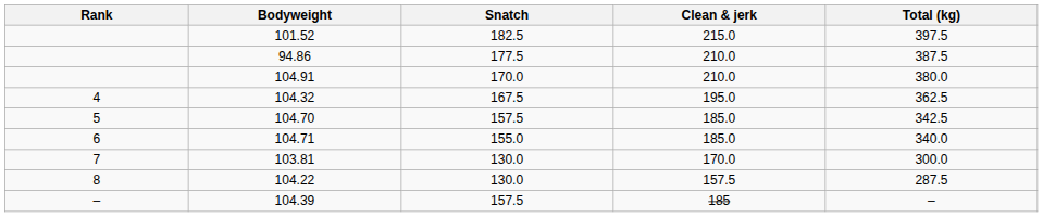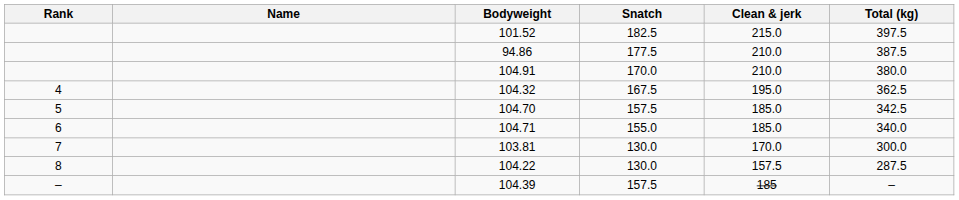 <table class="wikitable" style="text-align:center; font-size:100%;" width="80%">
 <tr>
 <th style="width:6em;">Rank</th>
+<th style="width:20em;">Name</th>
 <th style="width:7em;">Bodyweight</th>
 <th style="width:7em;">Snatch</th>
 <th style="width:7em;">Clean & jerk</th>
 <th style="width:7em;">Total (kg)</th>
 </tr>
 <tr>
 <td></td>
+<td align=left></td>
 <td>101.52</td>
 <td>182.5</td>
 <td>215.0</td>
 <td>397.5</td>
 </tr>
 <tr>
 <td></td>
+<td align=left></td>
 <td>94.86</td>
 <td>177.5</td>
 <td>210.0</td>
 <td>387.5</td>
 </tr>
 <tr>
 <td></td>
+<td align=left></td>
 <td>104.91</td>
 <td>170.0</td>
 <td>210.0</td>
 <td>380.0</td>
 </tr>
 <tr>
 <td>4</td>
+<td align=left></td>
 <td>104.32</td>
 <td>167.5</td>
 <td>195.0</td>
 <td>362.5</td>
 </tr>
 <tr>
 <td>5</td>
+<td align=left></td>
 <td>104.70</td>
 <td>157.5</td>
 <td>185.0</td>
 <td>342.5</td>
 </tr>
 <tr>
 <td>6</td>
+<td align=left></td>
 <td>104.71</td>
 <td>155.0</td>
 <td>185.0</td>
 <td>340.0</td>
 </tr>
 <tr>
 <td>7</td>
+<td align=left></td>
 <td>103.81</td>
 <td>130.0</td>
 <td>170.0</td>
 <td>300.0</td>
 </tr>
 <tr>
 <td>8</td>
+<td align=left></td>
 <td>104.22</td>
 <td>130.0</td>
 <td>157.5</td>
 <td>287.5</td>
 </tr>
 <tr>
 <td>–</td>
+<td align=left></td>
 <td>104.39</td>
 <td>157.5</td>
 <td><s>185</s></td>
 <td>–</td>
 </tr>
 </table>
